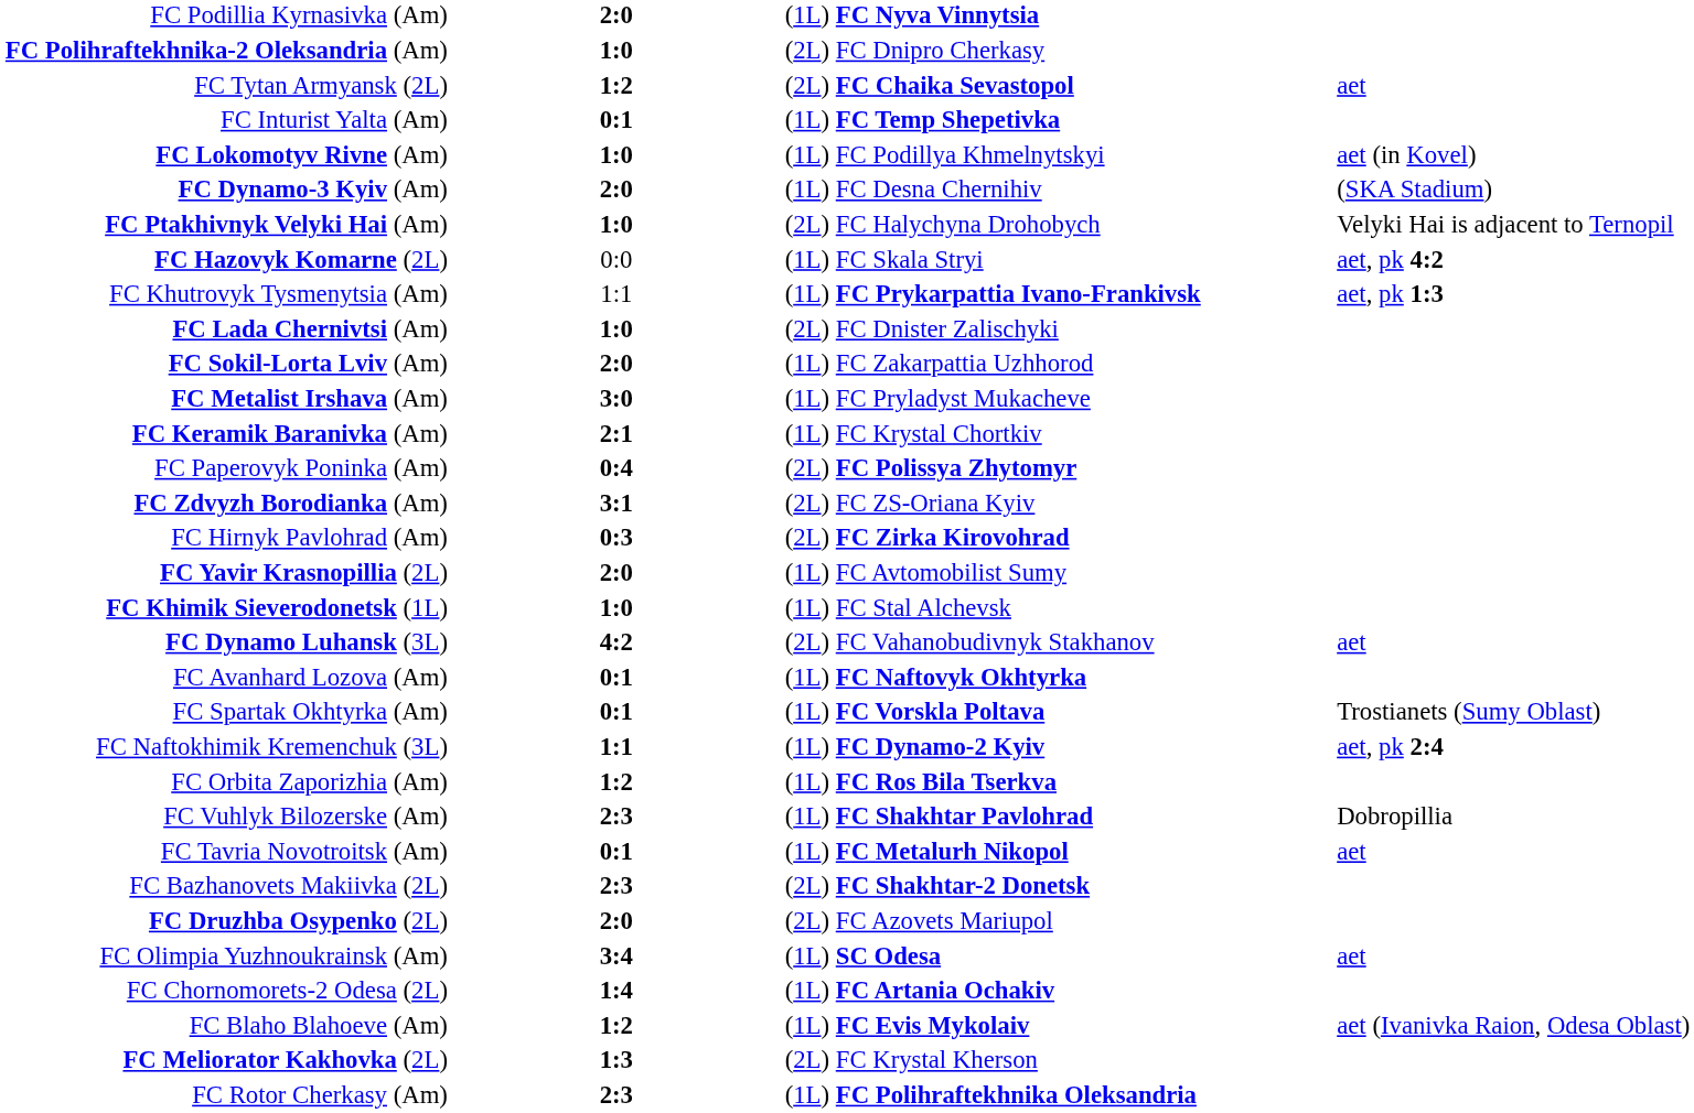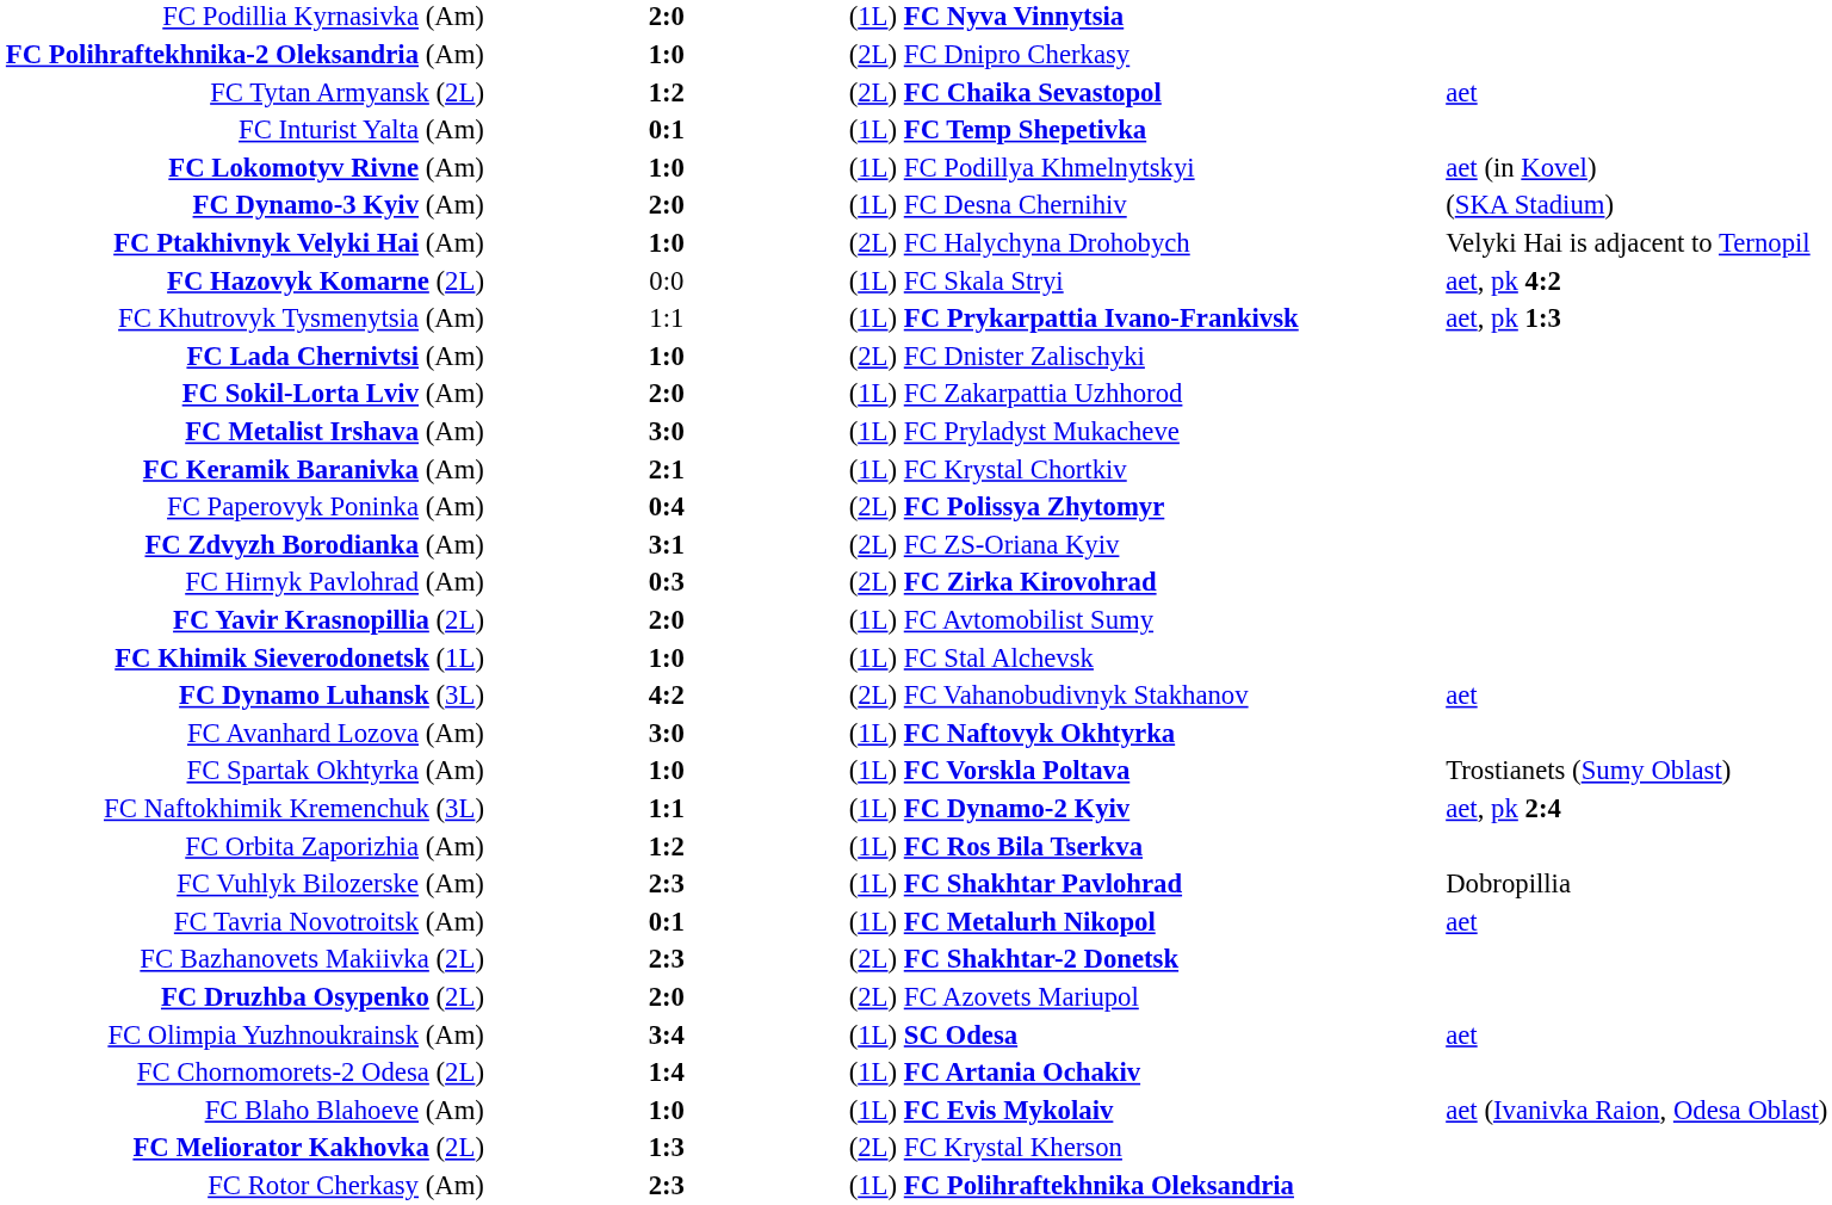 <table width=100% cellspacing=1>
 <tr>
 <th width=20%></th>
 <th width=12%></th>
 <th width=20%></th>
 <th></th>
 </tr>
 <tr style=font-size:90%>
 <td align=right><a href='#'>FC Podillia Kyrnasivka</a> (Am)</td>
 <td align=center><strong>2:0</strong></td>
 <td>(<a href='#'>1L</a>) <strong><a href='#'>FC Nyva Vinnytsia</a></strong></td>
 </tr>
 <tr style=font-size:90%>
 <td align=right><strong><a href='#'>FC Polihraftekhnika-2 Oleksandria</a></strong> (Am)</td>
 <td align=center><strong>1:0</strong></td>
 <td>(<a href='#'>2L</a>) <a href='#'>FC Dnipro Cherkasy</a></td>
 </tr>
 <tr style=font-size:90%>
 <td align=right><a href='#'>FC Tytan Armyansk</a> (<a href='#'>2L</a>)</td>
 <td align=center><strong>1:2</strong></td>
 <td>(<a href='#'>2L</a>) <strong><a href='#'>FC Chaika Sevastopol</a></strong></td>
 <td><a href='#'>aet</a></td>
 </tr>
 <tr style=font-size:90%>
 <td align=right><a href='#'>FC Inturist Yalta</a> (Am)</td>
 <td align=center><strong>0:1</strong></td>
 <td>(<a href='#'>1L</a>) <strong><a href='#'>FC Temp Shepetivka</a></strong></td>
 </tr>
 <tr style=font-size:90%>
 <td align=right><strong><a href='#'>FC Lokomotyv Rivne</a></strong> (Am)</td>
 <td align=center><strong>1:0</strong></td>
 <td>(<a href='#'>1L</a>) <a href='#'>FC Podillya Khmelnytskyi</a></td>
 <td><a href='#'>aet</a> (in <a href='#'>Kovel</a>)</td>
 </tr>
 <tr style=font-size:90%>
 <td align=right><strong><a href='#'>FC Dynamo-3 Kyiv</a></strong> (Am)</td>
 <td align=center><strong>2:0</strong></td>
 <td>(<a href='#'>1L</a>) <a href='#'>FC Desna Chernihiv</a></td>
 <td>(<a href='#'>SKA Stadium</a>)</td>
 </tr>
 <tr style=font-size:90%>
 <td align=right><strong><a href='#'>FC Ptakhivnyk Velyki Hai</a></strong> (Am)</td>
 <td align=center><strong>1:0</strong></td>
 <td>(<a href='#'>2L</a>) <a href='#'>FC Halychyna Drohobych</a></td>
 <td>Velyki Hai is adjacent to <a href='#'>Ternopil</a></td>
 </tr>
 <tr style=font-size:90%>
 <td align=right><strong><a href='#'>FC Hazovyk Komarne</a></strong> (<a href='#'>2L</a>)</td>
 <td align=center>0:0</td>
 <td>(<a href='#'>1L</a>) <a href='#'>FC Skala Stryi</a></td>
 <td><a href='#'>aet</a>, <a href='#'>pk</a> <strong>4:2</strong></td>
 </tr>
 <tr style=font-size:90%>
 <td align=right><a href='#'>FC Khutrovyk Tysmenytsia</a> (Am)</td>
 <td align=center>1:1</td>
 <td>(<a href='#'>1L</a>) <strong><a href='#'>FC Prykarpattia Ivano-Frankivsk</a></strong></td>
 <td><a href='#'>aet</a>, <a href='#'>pk</a> <strong>1:3</strong></td>
 </tr>
 <tr style=font-size:90%>
 <td align=right><strong><a href='#'>FC Lada Chernivtsi</a></strong> (Am)</td>
 <td align=center><strong>1:0</strong></td>
 <td>(<a href='#'>2L</a>) <a href='#'>FC Dnister Zalischyki</a></td>
 <td></td>
 </tr>
 <tr style=font-size:90%>
 <td align=right><strong><a href='#'>FC Sokil-Lorta Lviv</a></strong> (Am)</td>
 <td align=center><strong>2:0</strong></td>
 <td>(<a href='#'>1L</a>) <a href='#'>FC Zakarpattia Uzhhorod</a></td>
 </tr>
 <tr style=font-size:90%>
 <td align=right><strong><a href='#'>FC Metalist Irshava</a></strong> (Am)</td>
 <td align=center><strong>3:0</strong></td>
 <td>(<a href='#'>1L</a>) <a href='#'>FC Pryladyst Mukacheve</a></td>
 </tr>
 <tr style=font-size:90%>
 <td align=right><strong><a href='#'>FC Keramik Baranivka</a></strong> (Am)</td>
 <td align=center><strong>2:1</strong></td>
 <td>(<a href='#'>1L</a>) <a href='#'>FC Krystal Chortkiv</a></td>
 <td></td>
 </tr>
 <tr style=font-size:90%>
 <td align=right><a href='#'>FC Paperovyk Poninka</a> (Am)</td>
 <td align=center><strong>0:4</strong></td>
 <td>(<a href='#'>2L</a>) <strong><a href='#'>FC Polissya Zhytomyr</a></strong></td>
 </tr>
 <tr style=font-size:90%>
 <td align=right><strong><a href='#'>FC Zdvyzh Borodianka</a></strong> (Am)</td>
 <td align=center><strong>3:1</strong></td>
 <td>(<a href='#'>2L</a>) <a href='#'>FC ZS-Oriana Kyiv</a></td>
 </tr>
 <tr style=font-size:90%>
 <td align=right><a href='#'>FC Hirnyk Pavlohrad</a> (Am)</td>
 <td align=center><strong>0:3</strong></td>
 <td>(<a href='#'>2L</a>) <strong><a href='#'>FC Zirka Kirovohrad</a></strong></td>
 </tr>
 <tr style=font-size:90%>
 <td align=right><strong><a href='#'>FC Yavir Krasnopillia</a></strong> (<a href='#'>2L</a>)</td>
 <td align=center><strong>2:0</strong></td>
 <td>(<a href='#'>1L</a>) <a href='#'>FC Avtomobilist Sumy</a></td>
 </tr>
 <tr style=font-size:90%>
 <td align=right><strong><a href='#'>FC Khimik Sieverodonetsk</a></strong> (<a href='#'>1L</a>)</td>
 <td align=center><strong>1:0</strong></td>
 <td>(<a href='#'>1L</a>) <a href='#'>FC Stal Alchevsk</a></td>
 </tr>
 <tr style=font-size:90%>
 <td align=right><strong><a href='#'>FC Dynamo Luhansk</a></strong> (<a href='#'>3L</a>)</td>
 <td align=center><strong>4:2</strong></td>
 <td>(<a href='#'>2L</a>) <a href='#'>FC Vahanobudivnyk Stakhanov</a></td>
 <td><a href='#'>aet</a></td>
 </tr>
 <tr style=font-size:90%>
 <td align=right><a href='#'>FC Avanhard Lozova</a> (Am)</td>
-<td align=center><strong>0:1</strong></td>
+<td align=center><strong>3:0</strong></td>
 <td>(<a href='#'>1L</a>) <strong><a href='#'>FC Naftovyk Okhtyrka</a></strong></td>
 <td></td>
 </tr>
 <tr style=font-size:90%>
 <td align=right><a href='#'>FC Spartak Okhtyrka</a> (Am)</td>
-<td align=center><strong>0:1</strong></td>
+<td align=center><strong>1:0</strong></td>
 <td>(<a href='#'>1L</a>) <strong><a href='#'>FC Vorskla Poltava</a></strong></td>
 <td>Trostianets (<a href='#'>Sumy Oblast</a>)</td>
 </tr>
 <tr style=font-size:90%>
 <td align=right><a href='#'>FC Naftokhimik Kremenchuk</a> (<a href='#'>3L</a>)</td>
 <td align=center><strong>1:1</strong></td>
 <td>(<a href='#'>1L</a>) <strong><a href='#'>FC Dynamo-2 Kyiv</a></strong></td>
 <td><a href='#'>aet</a>, <a href='#'>pk</a> <strong>2:4</strong></td>
 </tr>
 <tr style=font-size:90%>
 <td align=right><a href='#'>FC Orbita Zaporizhia</a> (Am)</td>
 <td align=center><strong>1:2</strong></td>
 <td>(<a href='#'>1L</a>) <strong><a href='#'>FC Ros Bila Tserkva</a></strong></td>
 </tr>
 <tr style=font-size:90%>
 <td align=right><a href='#'>FC Vuhlyk Bilozerske</a> (Am)</td>
 <td align=center><strong>2:3</strong></td>
 <td>(<a href='#'>1L</a>) <strong><a href='#'>FC Shakhtar Pavlohrad</a></strong></td>
 <td>Dobropillia</td>
 </tr>
 <tr style=font-size:90%>
 <td align=right><a href='#'>FC Tavria Novotroitsk</a> (Am)</td>
 <td align=center><strong>0:1</strong></td>
 <td>(<a href='#'>1L</a>) <strong><a href='#'>FC Metalurh Nikopol</a></strong></td>
 <td><a href='#'>aet</a></td>
 </tr>
 <tr style=font-size:90%>
 <td align=right><a href='#'>FC Bazhanovets Makiivka</a> (<a href='#'>2L</a>)</td>
 <td align=center><strong>2:3</strong></td>
 <td>(<a href='#'>2L</a>) <strong><a href='#'>FC Shakhtar-2 Donetsk</a></strong></td>
 </tr>
 <tr style=font-size:90%>
 <td align=right><strong><a href='#'>FC Druzhba Osypenko</a></strong> (<a href='#'>2L</a>)</td>
 <td align=center><strong>2:0</strong></td>
 <td>(<a href='#'>2L</a>) <a href='#'>FC Azovets Mariupol</a></td>
 </tr>
 <tr style=font-size:90%>
 <td align=right><a href='#'>FC Olimpia Yuzhnoukrainsk</a> (Am)</td>
 <td align=center><strong>3:4</strong></td>
 <td>(<a href='#'>1L</a>) <strong><a href='#'>SC Odesa</a></strong></td>
 <td><a href='#'>aet</a></td>
 </tr>
 <tr style=font-size:90%>
 <td align=right><a href='#'>FC Chornomorets-2 Odesa</a> (<a href='#'>2L</a>)</td>
 <td align=center><strong>1:4</strong></td>
 <td>(<a href='#'>1L</a>) <strong><a href='#'>FC Artania Ochakiv</a></strong></td>
 </tr>
 <tr style=font-size:90%>
 <td align=right><a href='#'>FC Blaho Blahoeve</a> (Am)</td>
-<td align=center><strong>1:2</strong></td>
+<td align=center><strong>1:0</strong></td>
 <td>(<a href='#'>1L</a>) <strong><a href='#'>FC Evis Mykolaiv</a></strong></td>
 <td><a href='#'>aet</a> (<a href='#'>Ivanivka Raion</a>, <a href='#'>Odesa Oblast</a>)</td>
 </tr>
 <tr style=font-size:90%>
 <td align=right><strong><a href='#'>FC Meliorator Kakhovka</a></strong> (<a href='#'>2L</a>)</td>
 <td align=center><strong>1:3</strong></td>
 <td>(<a href='#'>2L</a>) <a href='#'>FC Krystal Kherson</a></td>
 </tr>
 <tr style=font-size:90%>
 <td align=right><a href='#'>FC Rotor Cherkasy</a> (Am)</td>
 <td align=center><strong>2:3</strong></td>
 <td>(<a href='#'>1L</a>) <strong><a href='#'>FC Polihraftekhnika Oleksandria</a></strong></td>
 </tr>
 </table>
